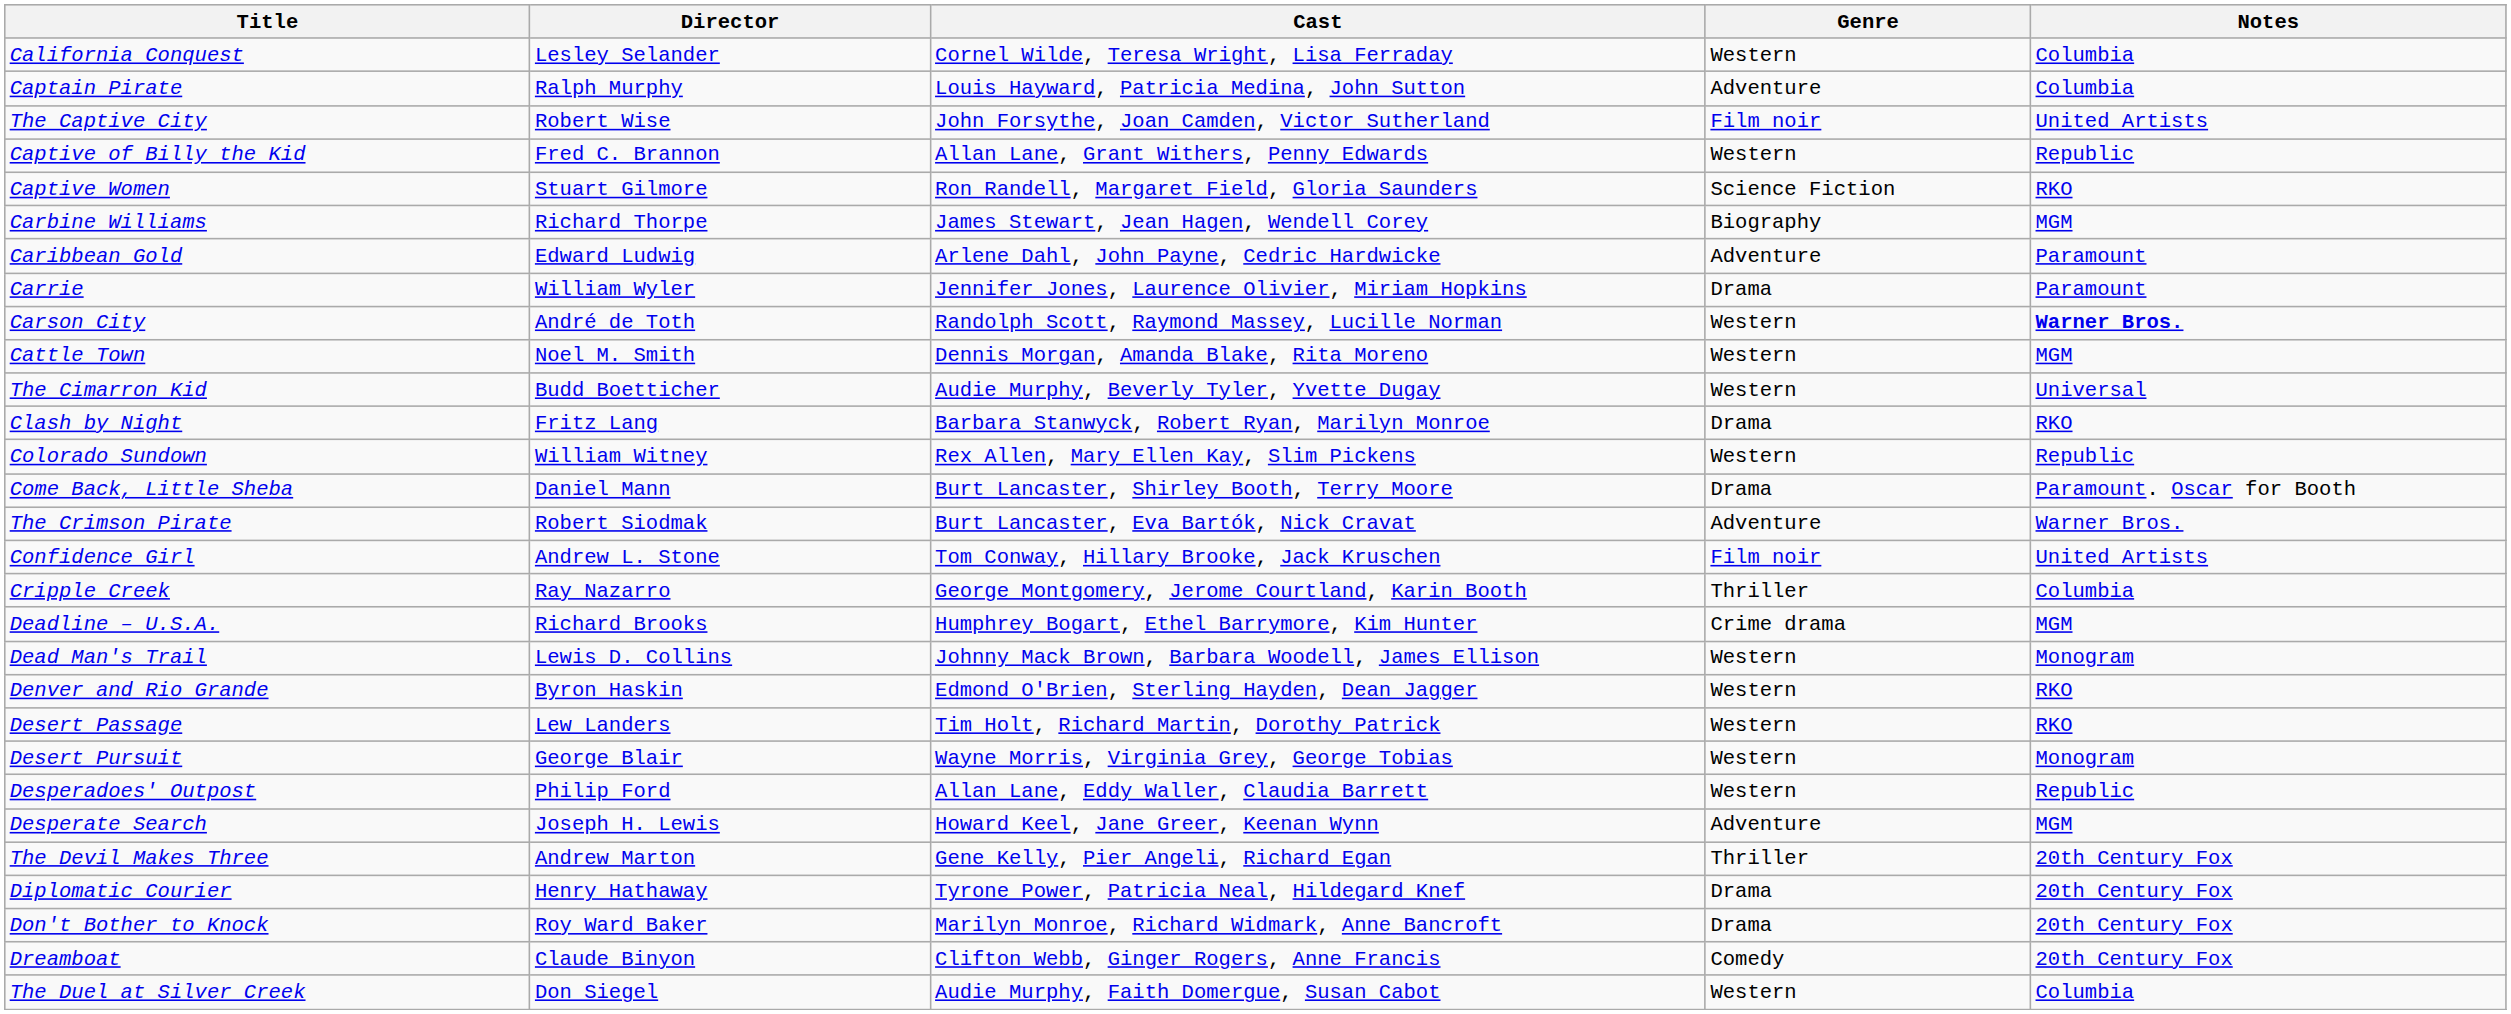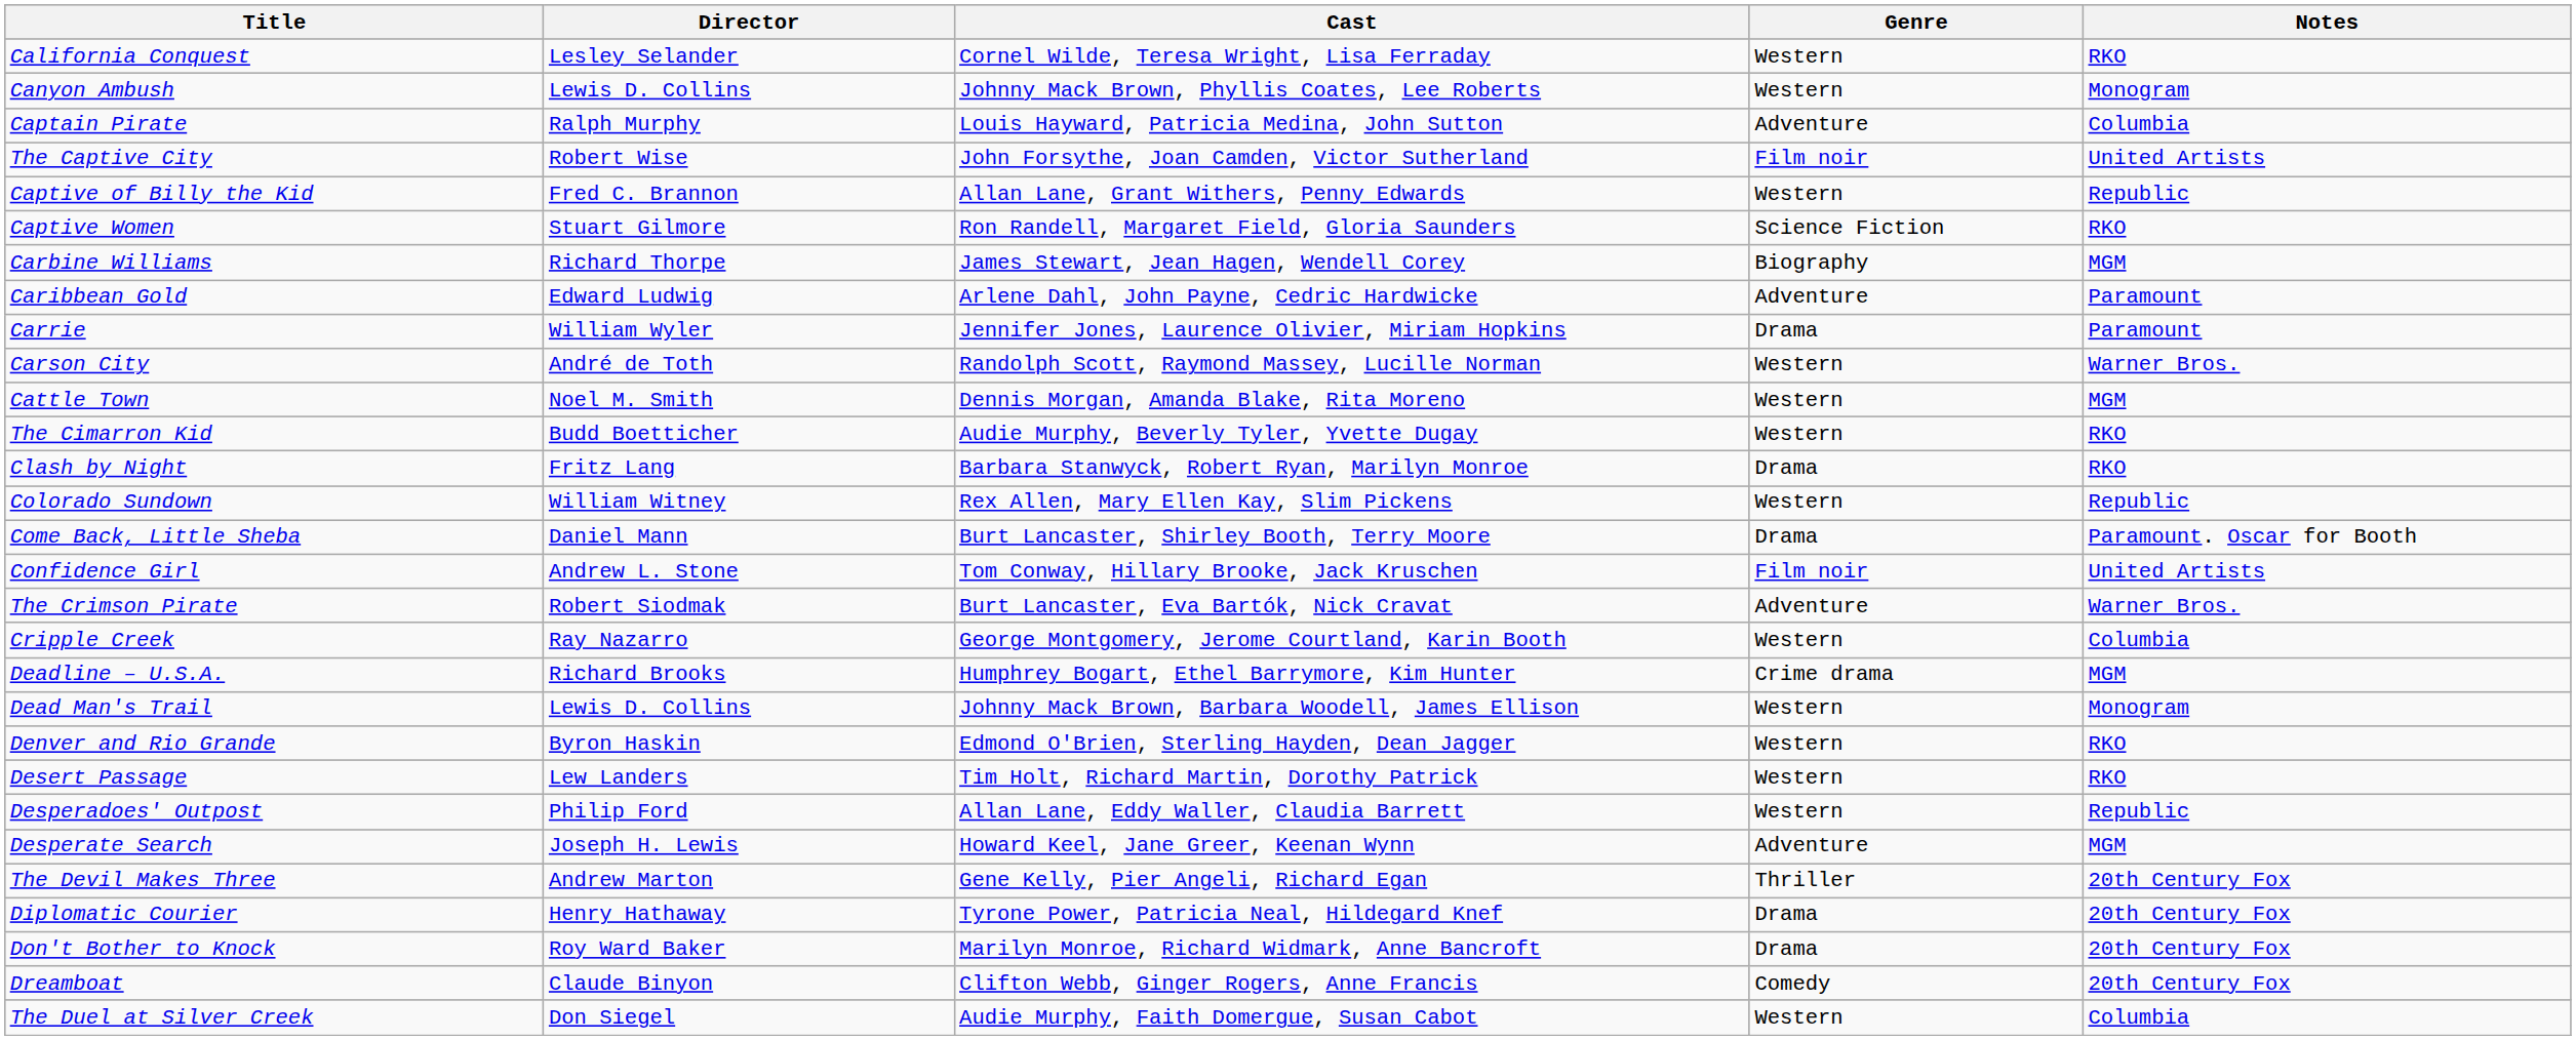 <table class="wikitable" style="width:100%;">
 <tr>
 <th style="width:21%;">Title</th>
 <th style="width:16%;">Director</th>
 <th style="width:31%;">Cast</th>
 <th style="width:13%;">Genre</th>
 <th style="width:19%;">Notes</th>
 </tr>
 <tr>
 <td><em><a href='#'>California Conquest</a></em></td>
 <td><a href='#'>Lesley Selander</a></td>
 <td><a href='#'>Cornel Wilde</a>, <a href='#'>Teresa Wright</a>, <a href='#'>Lisa Ferraday</a></td>
 <td>Western</td>
-<td><a href='#'>Columbia</a></td>
+<td><a href='#'>RKO</a></td>
+</tr>
+<tr>
+<td><em><a href='#'>Canyon Ambush</a></em></td>
+<td><a href='#'>Lewis D. Collins</a></td>
+<td><a href='#'>Johnny Mack Brown</a>, <a href='#'>Phyllis Coates</a>, <a href='#'>Lee Roberts</a></td>
+<td>Western</td>
+<td><a href='#'>Monogram</a></td>
 </tr>
 <tr>
 <td><em><a href='#'>Captain Pirate</a></em></td>
 <td><a href='#'>Ralph Murphy</a></td>
 <td><a href='#'>Louis Hayward</a>, <a href='#'>Patricia Medina</a>, <a href='#'>John Sutton</a></td>
 <td>Adventure</td>
 <td><a href='#'>Columbia</a></td>
 </tr>
 <tr>
 <td><em><a href='#'>The Captive City</a></em></td>
 <td><a href='#'>Robert Wise</a></td>
 <td><a href='#'>John Forsythe</a>, <a href='#'>Joan Camden</a>, <a href='#'>Victor Sutherland</a></td>
 <td><a href='#'>Film noir</a></td>
 <td><a href='#'>United Artists</a></td>
 </tr>
 <tr>
 <td><em><a href='#'>Captive of Billy the Kid</a></em></td>
 <td><a href='#'>Fred C. Brannon</a></td>
 <td><a href='#'>Allan Lane</a>, <a href='#'>Grant Withers</a>, <a href='#'>Penny Edwards</a></td>
 <td>Western</td>
 <td><a href='#'>Republic</a></td>
 </tr>
 <tr>
 <td><em><a href='#'>Captive Women</a></em></td>
 <td><a href='#'>Stuart Gilmore</a></td>
 <td><a href='#'>Ron Randell</a>, <a href='#'>Margaret Field</a>, <a href='#'>Gloria Saunders</a></td>
 <td>Science Fiction</td>
 <td><a href='#'>RKO</a></td>
 </tr>
 <tr>
 <td><em><a href='#'>Carbine Williams</a></em></td>
 <td><a href='#'>Richard Thorpe</a></td>
 <td><a href='#'>James Stewart</a>, <a href='#'>Jean Hagen</a>, <a href='#'>Wendell Corey</a></td>
 <td>Biography</td>
 <td><a href='#'>MGM</a></td>
 </tr>
 <tr>
 <td><em><a href='#'>Caribbean Gold</a></em></td>
 <td><a href='#'>Edward Ludwig</a></td>
 <td><a href='#'>Arlene Dahl</a>, <a href='#'>John Payne</a>, <a href='#'>Cedric Hardwicke</a></td>
 <td>Adventure</td>
 <td><a href='#'>Paramount</a></td>
 </tr>
 <tr>
 <td><em><a href='#'>Carrie</a></em></td>
 <td><a href='#'>William Wyler</a></td>
 <td><a href='#'>Jennifer Jones</a>, <a href='#'>Laurence Olivier</a>, <a href='#'>Miriam Hopkins</a></td>
 <td>Drama</td>
 <td><a href='#'>Paramount</a></td>
 </tr>
 <tr>
 <td><em><a href='#'>Carson City</a></em></td>
 <td><a href='#'>André de Toth</a></td>
 <td><a href='#'>Randolph Scott</a>, <a href='#'>Raymond Massey</a>, <a href='#'>Lucille Norman</a></td>
 <td>Western</td>
-<td><strong><a href='#'>Warner Bros.</a></strong></td>
+<td><a href='#'>Warner Bros.</a></td>
 </tr>
 <tr>
 <td><em><a href='#'>Cattle Town</a></em></td>
 <td><a href='#'>Noel M. Smith</a></td>
 <td><a href='#'>Dennis Morgan</a>, <a href='#'>Amanda Blake</a>, <a href='#'>Rita Moreno</a></td>
 <td>Western</td>
 <td><a href='#'>MGM</a></td>
 </tr>
 <tr>
 <td><em><a href='#'>The Cimarron Kid</a></em></td>
 <td><a href='#'>Budd Boetticher</a></td>
 <td><a href='#'>Audie Murphy</a>, <a href='#'>Beverly Tyler</a>, <a href='#'>Yvette Dugay</a></td>
 <td>Western</td>
-<td><a href='#'>Universal</a></td>
+<td><a href='#'>RKO</a></td>
 </tr>
 <tr>
 <td><em><a href='#'>Clash by Night</a></em></td>
 <td><a href='#'>Fritz Lang</a></td>
 <td><a href='#'>Barbara Stanwyck</a>, <a href='#'>Robert Ryan</a>,  <a href='#'>Marilyn Monroe</a></td>
 <td>Drama</td>
 <td><a href='#'>RKO</a></td>
 </tr>
 <tr>
 <td><em><a href='#'>Colorado Sundown</a></em></td>
 <td><a href='#'>William Witney</a></td>
 <td><a href='#'>Rex Allen</a>, <a href='#'>Mary Ellen Kay</a>, <a href='#'>Slim Pickens</a></td>
 <td>Western</td>
 <td><a href='#'>Republic</a></td>
 </tr>
 <tr>
 <td><em><a href='#'>Come Back, Little Sheba</a></em></td>
 <td><a href='#'>Daniel Mann</a></td>
 <td><a href='#'>Burt Lancaster</a>, <a href='#'>Shirley Booth</a>, <a href='#'>Terry Moore</a></td>
 <td>Drama</td>
 <td><a href='#'>Paramount</a>. <a href='#'>Oscar</a> for Booth</td>
 </tr>
 <tr>
+<td><em><a href='#'>Confidence Girl</a></em></td>
+<td><a href='#'>Andrew L. Stone</a></td>
+<td><a href='#'>Tom Conway</a>, <a href='#'>Hillary Brooke</a>, <a href='#'>Jack Kruschen</a></td>
+<td><a href='#'>Film noir</a></td>
+<td><a href='#'>United Artists</a></td>
+</tr>
+<tr>
 <td><em><a href='#'>The Crimson Pirate</a></em></td>
 <td><a href='#'>Robert Siodmak</a></td>
 <td><a href='#'>Burt Lancaster</a>, <a href='#'>Eva Bartók</a>, <a href='#'>Nick Cravat</a></td>
 <td>Adventure</td>
 <td><a href='#'>Warner Bros.</a></td>
 </tr>
 <tr>
-<td><em><a href='#'>Confidence Girl</a></em></td>
-<td><a href='#'>Andrew L. Stone</a></td>
-<td><a href='#'>Tom Conway</a>, <a href='#'>Hillary Brooke</a>, <a href='#'>Jack Kruschen</a></td>
-<td><a href='#'>Film noir</a></td>
-<td><a href='#'>United Artists</a></td>
-</tr>
-<tr>
 <td><em><a href='#'>Cripple Creek</a></em></td>
 <td><a href='#'>Ray Nazarro</a></td>
 <td><a href='#'>George Montgomery</a>, <a href='#'>Jerome Courtland</a>, <a href='#'>Karin Booth</a></td>
-<td>Thriller</td>
+<td>Western</td>
 <td><a href='#'>Columbia</a></td>
 </tr>
 <tr>
 <td><em><a href='#'>Deadline – U.S.A.</a></em></td>
 <td><a href='#'>Richard Brooks</a></td>
 <td><a href='#'>Humphrey Bogart</a>, <a href='#'>Ethel Barrymore</a>, <a href='#'>Kim Hunter</a></td>
 <td>Crime drama</td>
 <td><a href='#'>MGM</a></td>
 </tr>
 <tr>
 <td><em><a href='#'>Dead Man's Trail</a></em></td>
 <td><a href='#'>Lewis D. Collins</a></td>
 <td><a href='#'>Johnny Mack Brown</a>, <a href='#'>Barbara Woodell</a>, <a href='#'>James Ellison</a></td>
 <td>Western</td>
 <td><a href='#'>Monogram</a></td>
 </tr>
 <tr>
 <td><em><a href='#'>Denver and Rio Grande</a></em></td>
 <td><a href='#'>Byron Haskin</a></td>
 <td><a href='#'>Edmond O'Brien</a>, <a href='#'>Sterling Hayden</a>, <a href='#'>Dean Jagger</a></td>
 <td>Western</td>
 <td><a href='#'>RKO</a></td>
 </tr>
 <tr>
 <td><em><a href='#'>Desert Passage</a></em></td>
 <td><a href='#'>Lew Landers</a></td>
 <td><a href='#'>Tim Holt</a>, <a href='#'>Richard Martin</a>, <a href='#'>Dorothy Patrick</a></td>
 <td>Western</td>
 <td><a href='#'>RKO</a></td>
-</tr>
-<tr>
-<td><em><a href='#'>Desert Pursuit</a></em></td>
-<td><a href='#'>George Blair</a></td>
-<td><a href='#'>Wayne Morris</a>, <a href='#'>Virginia Grey</a>, <a href='#'>George Tobias</a></td>
-<td>Western</td>
-<td><a href='#'>Monogram</a></td>
 </tr>
 <tr>
 <td><em><a href='#'>Desperadoes' Outpost</a></em></td>
 <td><a href='#'>Philip Ford</a></td>
 <td><a href='#'>Allan Lane</a>, <a href='#'>Eddy Waller</a>, <a href='#'>Claudia Barrett</a></td>
 <td>Western</td>
 <td><a href='#'>Republic</a></td>
 </tr>
 <tr>
 <td><em><a href='#'>Desperate Search</a></em></td>
 <td><a href='#'>Joseph H. Lewis</a></td>
 <td><a href='#'>Howard Keel</a>, <a href='#'>Jane Greer</a>, <a href='#'>Keenan Wynn</a></td>
 <td>Adventure</td>
 <td><a href='#'>MGM</a></td>
 </tr>
 <tr>
 <td><em><a href='#'>The Devil Makes Three</a></em></td>
 <td><a href='#'>Andrew Marton</a></td>
 <td><a href='#'>Gene Kelly</a>, <a href='#'>Pier Angeli</a>, <a href='#'>Richard Egan</a></td>
 <td>Thriller</td>
 <td><a href='#'>20th Century Fox</a></td>
 </tr>
 <tr>
 <td><em><a href='#'>Diplomatic Courier</a></em></td>
 <td><a href='#'>Henry Hathaway</a></td>
 <td><a href='#'>Tyrone Power</a>, <a href='#'>Patricia Neal</a>, <a href='#'>Hildegard Knef</a></td>
 <td>Drama</td>
 <td><a href='#'>20th Century Fox</a></td>
 </tr>
 <tr>
 <td><em><a href='#'>Don't Bother to Knock</a></em></td>
 <td><a href='#'>Roy Ward Baker</a></td>
 <td><a href='#'>Marilyn Monroe</a>, <a href='#'>Richard Widmark</a>, <a href='#'>Anne Bancroft</a></td>
 <td>Drama</td>
 <td><a href='#'>20th Century Fox</a></td>
 </tr>
 <tr>
 <td><em><a href='#'>Dreamboat</a></em></td>
 <td><a href='#'>Claude Binyon</a></td>
 <td><a href='#'>Clifton Webb</a>, <a href='#'>Ginger Rogers</a>, <a href='#'>Anne Francis</a></td>
 <td>Comedy</td>
 <td><a href='#'>20th Century Fox</a></td>
 </tr>
 <tr>
 <td><em><a href='#'>The Duel at Silver Creek</a></em></td>
 <td><a href='#'>Don Siegel</a></td>
 <td><a href='#'>Audie Murphy</a>, <a href='#'>Faith Domergue</a>, <a href='#'>Susan Cabot</a></td>
 <td>Western</td>
 <td><a href='#'>Columbia</a></td>
 </tr>
 <tr>
 </tr>
 </table>
